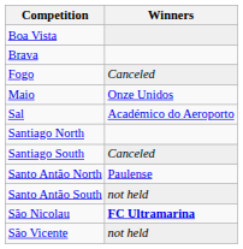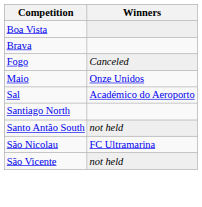 <table class="wikitable">
 <tr>
 <th>Competition</th>
 <th>Winners</th>
 </tr>
 <tr>
 <td><a href='#'>Boa Vista</a></td>
 <td bgcolor=EFEFEF></td>
 </tr>
 <tr>
 <td><a href='#'>Brava</a></td>
 <td></td>
 </tr>
 <tr>
 <td><a href='#'>Fogo</a></td>
 <td bgcolor=EFEFEF><em>Canceled</em></td>
 </tr>
 <tr>
 <td><a href='#'>Maio</a></td>
 <td><a href='#'>Onze Unidos</a></td>
 </tr>
 <tr>
 <td><a href='#'>Sal</a></td>
 <td><a href='#'>Académico do Aeroporto</a></td>
 </tr>
 <tr>
 <td><a href='#'>Santiago North</a></td>
 <td></td>
 </tr>
 <tr>
-<td><a href='#'>Santiago South</a></td>
-<td bgcolor=EFEFEF><em>Canceled</em></td>
-</tr>
-<tr>
-<td><a href='#'>Santo Antão North</a></td>
-<td><a href='#'>Paulense</a></td>
-</tr>
-<tr>
 <td><a href='#'>Santo Antão South</a></td>
 <td bgcolor=EFEFEF><em>not held</em></td>
 </tr>
 <tr>
 <td><a href='#'>São Nicolau</a></td>
-<td><strong><a href='#'>FC Ultramarina</a></strong></td>
+<td><a href='#'>FC Ultramarina</a></td>
 </tr>
 <tr>
 <td><a href='#'>São Vicente</a></td>
 <td bgcolor=EFEFEF><em>not held</em></td>
 </tr>
 </table>
